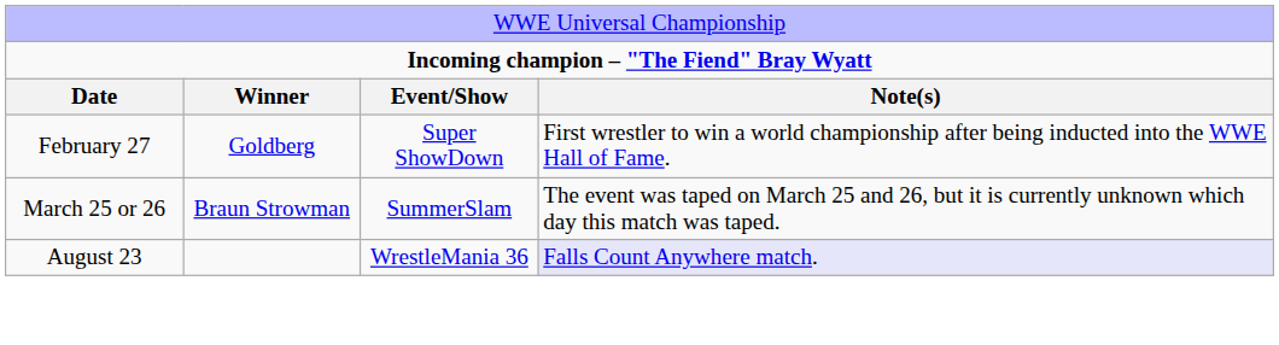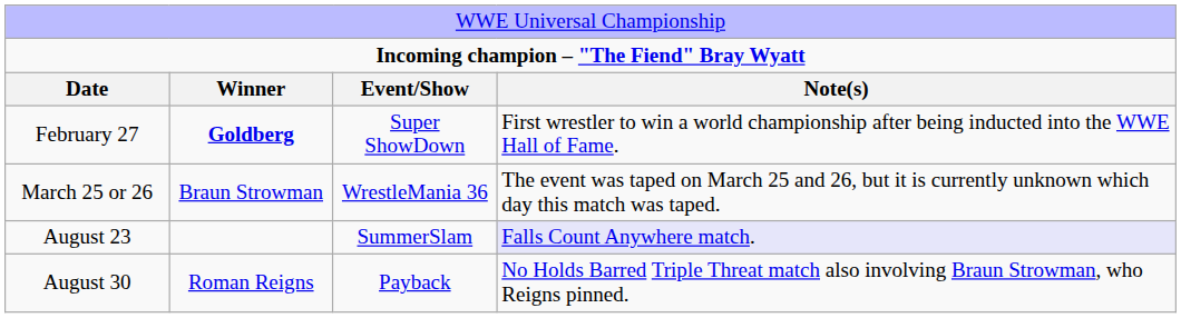 <table class="wikitable" style="text-align:center; width:100%;">
 <tr style="background:#BBF;">
 <td colspan="4" style="text-align: center;"><a href='#'>WWE Universal Championship</a></td>
 </tr>
 <tr>
 <td colspan="4" style="text-align: center;"><strong>Incoming champion – <a href='#'>"The Fiend" Bray Wyatt</a></strong></td>
 </tr>
 <tr>
 <th width=14%>Date</th>
 <th width=14%>Winner</th>
 <th width=14%>Event/Show</th>
 <th width=58%>Note(s)</th>
 </tr>
 <tr>
 <td>February 27</td>
-<td><a href='#'>Goldberg</a></td>
+<td><strong><a href='#'>Goldberg</a></strong></td>
 <td><a href='#'>Super ShowDown</a></td>
 <td style="text-align: left;">First wrestler to win a world championship after being inducted into the <a href='#'>WWE Hall of Fame</a>.</td>
 </tr>
 <tr>
 <td>March 25 or 26<br></td>
 <td><a href='#'>Braun Strowman</a></td>
-<td><a href='#'>SummerSlam</a></td>
+<td><a href='#'>WrestleMania 36</a><br></td>
 <td style="text-align: left;">The event was taped on March 25 and 26, but it is currently unknown which day this match was taped.</td>
 </tr>
 <tr>
 <td>August 23</td>
 <td></td>
-<td><a href='#'>WrestleMania 36</a><br></td>
+<td><a href='#'>SummerSlam</a></td>
 <td align=left style="background: lavender;"><a href='#'>Falls Count Anywhere match</a>.</td>
 </tr>
+<tr>
+<td>August 30</td>
+<td><a href='#'>Roman Reigns</a></td>
+<td><a href='#'>Payback</a></td>
+<td align=left><a href='#'>No Holds Barred</a> <a href='#'>Triple Threat match</a> also involving <a href='#'>Braun Strowman</a>, who Reigns pinned.</td>
+</tr>
 </table>
